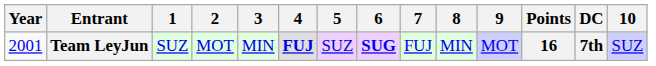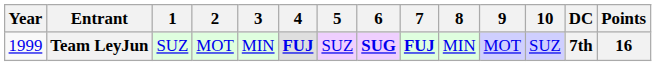 <table class="wikitable" style="text-align:center; font-size:85%">
 <tr>
 <th>Year</th>
 <th>Entrant</th>
 <th>1</th>
 <th>2</th>
 <th>3</th>
 <th>4</th>
 <th>5</th>
 <th>6</th>
 <th>7</th>
 <th>8</th>
 <th>9</th>
+<th>10</th>
+<th>DC</th>
 <th>Points</th>
-<th>DC</th>
-<th>10</th>
 </tr>
 <tr>
-<td><a href='#'>2001</a></td>
+<td><a href='#'>1999</a></td>
 <th nowrap>Team LeyJun</th>
 <td style="background:#DFFFDF;"><a href='#'>SUZ</a><br></td>
 <td style="background:#DFFFDF;"><a href='#'>MOT</a><br></td>
 <td style="background:#DFFFDF;"><a href='#'>MIN</a><br></td>
 <td style="background:#DFDFDF;"><strong><a href='#'>FUJ</a></strong><br></td>
 <td style="background:#EFCFFF;"><a href='#'>SUZ</a><br></td>
 <td style="background:#EFCFFF;"><strong><a href='#'>SUG</a><br></strong></td>
-<td style="background:#DFFFDF;"><a href='#'>FUJ</a><br></td>
+<td style="background:#DFFFDF;"><strong><a href='#'>FUJ</a><br></strong></td>
 <td style="background:#DFFFDF;"><a href='#'>MIN</a><br></td>
 <td style="background:#CFCFFF;"><a href='#'>MOT</a><br></td>
+<td style="background:#CFCFFF;"><a href='#'>SUZ</a><br></td>
+<th>7th</th>
 <th>16</th>
-<th>7th</th>
-<td style="background:#CFCFFF;"><a href='#'>SUZ</a><br></td>
 </tr>
 </table>
